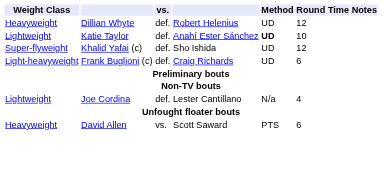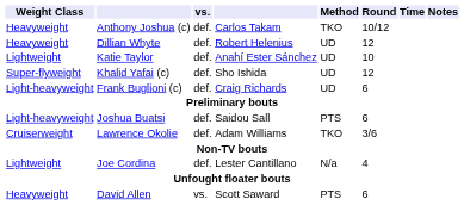 <table class="toccolours" style="font-size: 85%;">
 <tr>
 <th style="background:#e6e8fa; color:#000; text-align:center;">Weight Class</th>
 <th style="background:#e6e8fa; color:#000; text-align:center;"></th>
 <th style="background:#e6e8fa; color:#000; text-align:center;">vs.</th>
 <th style="background:#e6e8fa; color:#000; text-align:center;"></th>
 <th style="background:#e6e8fa; color:#000; text-align:center;">Method</th>
 <th style="background:#e6e8fa; color:#000; text-align:center;">Round</th>
 <th style="background:#e6e8fa; color:#000; text-align:center;">Time</th>
 <th style="background:#e6e8fa; color:#000; text-align:center;">Notes</th>
+</tr>
+<tr>
+<td><a href='#'>Heavyweight</a></td>
+<td> <a href='#'>Anthony Joshua</a> (c)</td>
+<td>def.</td>
+<td> <a href='#'>Carlos Takam</a></td>
+<td>TKO</td>
+<td>10/12</td>
+<td></td>
+<td></td>
 </tr>
 <tr>
 <td><a href='#'>Heavyweight</a></td>
 <td> <a href='#'>Dillian Whyte</a></td>
 <td>def.</td>
 <td> <a href='#'>Robert Helenius</a></td>
 <td>UD</td>
 <td>12</td>
 <td></td>
 <td></td>
 </tr>
 <tr>
 <td><a href='#'>Lightweight</a></td>
 <td> <a href='#'>Katie Taylor</a></td>
 <td>def.</td>
 <td> <a href='#'>Anahí Ester Sánchez</a></td>
-<td><strong>UD</strong></td>
+<td>UD</td>
 <td>10</td>
 <td></td>
 <td></td>
 </tr>
 <tr>
 <td><a href='#'>Super-flyweight</a></td>
 <td> <a href='#'>Khalid Yafai</a> (c)</td>
 <td>def.</td>
 <td> Sho Ishida</td>
 <td>UD</td>
 <td>12</td>
 <td></td>
 <td></td>
 </tr>
 <tr>
 <td><a href='#'>Light-heavyweight</a></td>
 <td> <a href='#'>Frank Buglioni</a> (c)</td>
 <td>def.</td>
 <td> <a href='#'>Craig Richards</a></td>
 <td>UD</td>
 <td>6</td>
 <td></td>
 <td></td>
 </tr>
 <tr>
 <th colspan=8>Preliminary bouts</th>
 </tr>
 <tr>
+<td><a href='#'>Light-heavyweight</a></td>
+<td> <a href='#'>Joshua Buatsi</a></td>
+<td>def.</td>
+<td> Saidou Sall</td>
+<td>PTS</td>
+<td>6</td>
+<td></td>
+<td></td>
+</tr>
+<tr>
+<td><a href='#'>Cruiserweight</a></td>
+<td> <a href='#'>Lawrence Okolie</a></td>
+<td>def.</td>
+<td> Adam Williams</td>
+<td>TKO</td>
+<td>3/6</td>
+<td></td>
+<td></td>
+</tr>
+<tr>
 <th colspan=8>Non-TV bouts</th>
 </tr>
 <tr>
 <td><a href='#'>Lightweight</a></td>
 <td> <a href='#'>Joe Cordina</a></td>
 <td>def.</td>
 <td> Lester Cantillano</td>
 <td>N/a</td>
 <td>4</td>
 <td></td>
 <td></td>
 </tr>
 <tr>
 <th colspan=8>Unfought floater bouts</th>
 </tr>
 <tr>
 <td><a href='#'>Heavyweight</a></td>
 <td> <a href='#'>David Allen</a></td>
 <td>vs.</td>
 <td> Scott Saward</td>
 <td>PTS</td>
 <td>6</td>
 <td></td>
 <td></td>
 </tr>
 </table>
